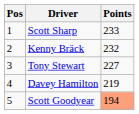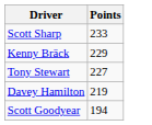 <table class="wikitable" style="font-size: 95%;">
 <tr>
-<th>Pos</th>
 <th>Driver</th>
 <th>Points</th>
 </tr>
 <tr>
-<td>1</td>
 <td> <a href='#'>Scott Sharp</a></td>
 <td>233</td>
 </tr>
 <tr>
-<td>2</td>
 <td> <a href='#'>Kenny Bräck</a></td>
-<td>232</td>
+<td>229</td>
 </tr>
 <tr>
-<td>3</td>
 <td> <a href='#'>Tony Stewart</a></td>
 <td>227</td>
 </tr>
 <tr>
-<td>4</td>
 <td> <a href='#'>Davey Hamilton</a></td>
 <td>219</td>
 </tr>
 <tr>
-<td>5</td>
 <td> <a href='#'>Scott Goodyear</a></td>
-<td style="background: lightsalmon;">194</td>
+<td>194</td>
 </tr>
 </table>
